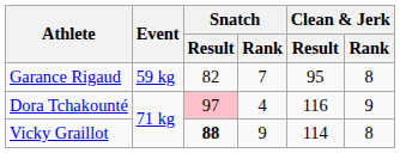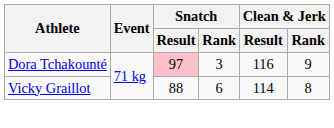 <table class="wikitable" style="font-size:90%">
 <tr>
 <th rowspan="2">Athlete</th>
 <th rowspan="2">Event</th>
 <th colspan="2">Snatch</th>
 <th colspan="2">Clean & Jerk</th>
 </tr>
 <tr>
 <th>Result</th>
 <th>Rank</th>
 <th>Result</th>
 <th>Rank</th>
 </tr>
 <tr align=center>
-<td align=left><a href='#'>Garance Rigaud</a></td>
-<td align=left><a href='#'>59 kg</a></td>
-<td>82</td>
-<td>7</td>
-<td>95</td>
-<td>8</td>
-</tr>
-<tr align=center>
 <td align=left><a href='#'>Dora Tchakounté</a></td>
 <td rowspan=2 align=left><a href='#'>71 kg</a></td>
 <td style="background: pink;">97</td>
-<td>4</td>
+<td>3</td>
 <td>116</td>
 <td>9</td>
 </tr>
 <tr align=center>
 <td align=left><a href='#'>Vicky Graillot</a></td>
-<td><strong>88</strong></td>
-<td>9</td>
+<td>88</td>
+<td>6</td>
 <td>114</td>
 <td>8</td>
 </tr>
 </table>
